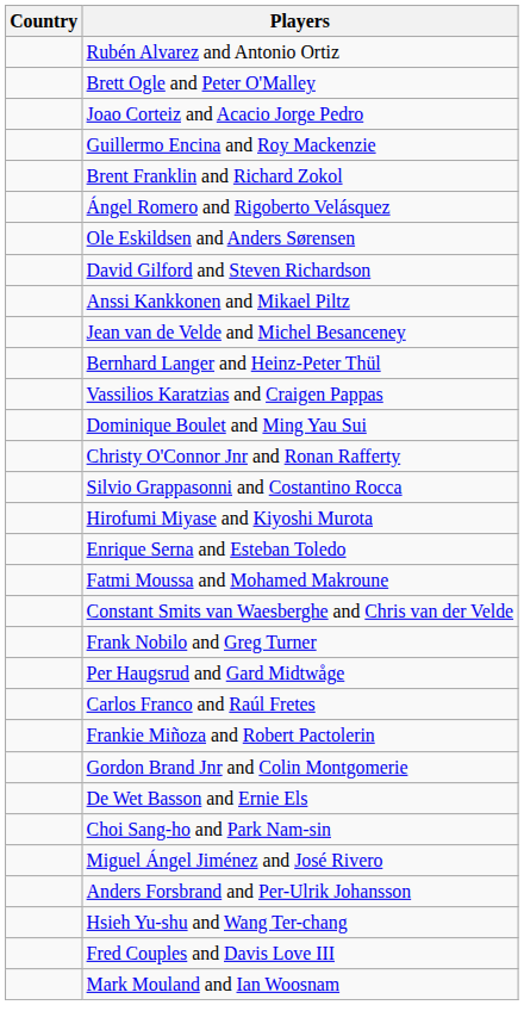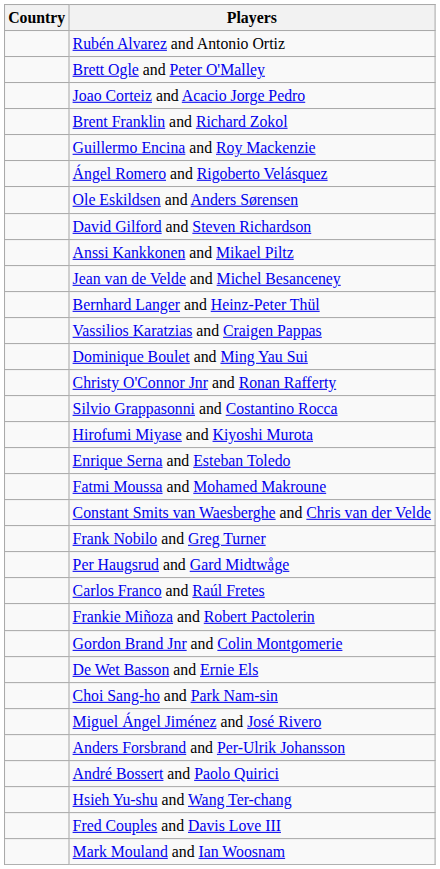 <table class="wikitable" style="font-size:95%;">
 <tr>
 <th>Country</th>
 <th>Players</th>
 </tr>
 <tr>
 <td></td>
 <td><a href='#'>Rubén Alvarez</a> and Antonio Ortiz</td>
 </tr>
 <tr>
 <td></td>
 <td><a href='#'>Brett Ogle</a> and <a href='#'>Peter O'Malley</a></td>
 </tr>
 <tr>
 <td></td>
 <td><a href='#'>Joao Corteiz</a> and <a href='#'>Acacio Jorge Pedro</a></td>
 </tr>
 <tr>
 <td></td>
-<td><a href='#'>Guillermo Encina</a> and <a href='#'>Roy Mackenzie</a></td>
+<td><a href='#'>Brent Franklin</a> and <a href='#'>Richard Zokol</a></td>
 </tr>
 <tr>
 <td></td>
-<td><a href='#'>Brent Franklin</a> and <a href='#'>Richard Zokol</a></td>
+<td><a href='#'>Guillermo Encina</a> and <a href='#'>Roy Mackenzie</a></td>
 </tr>
 <tr>
 <td></td>
 <td><a href='#'>Ángel Romero</a> and <a href='#'>Rigoberto Velásquez</a></td>
 </tr>
 <tr>
 <td></td>
 <td><a href='#'>Ole Eskildsen</a> and <a href='#'>Anders Sørensen</a></td>
 </tr>
 <tr>
 <td></td>
 <td><a href='#'>David Gilford</a> and <a href='#'>Steven Richardson</a></td>
 </tr>
 <tr>
 <td></td>
 <td><a href='#'>Anssi Kankkonen</a> and <a href='#'>Mikael Piltz</a></td>
 </tr>
 <tr>
 <td></td>
 <td><a href='#'>Jean van de Velde</a> and <a href='#'>Michel Besanceney</a></td>
 </tr>
 <tr>
 <td></td>
 <td><a href='#'>Bernhard Langer</a> and <a href='#'>Heinz-Peter Thül</a></td>
 </tr>
 <tr>
 <td></td>
 <td><a href='#'>Vassilios Karatzias</a> and <a href='#'>Craigen Pappas</a></td>
 </tr>
 <tr>
 <td></td>
 <td><a href='#'>Dominique Boulet</a> and <a href='#'>Ming Yau Sui</a></td>
 </tr>
 <tr>
 <td></td>
 <td><a href='#'>Christy O'Connor Jnr</a> and <a href='#'>Ronan Rafferty</a></td>
 </tr>
 <tr>
 <td></td>
 <td><a href='#'>Silvio Grappasonni</a> and <a href='#'>Costantino Rocca</a></td>
 </tr>
 <tr>
 <td></td>
 <td><a href='#'>Hirofumi Miyase</a> and <a href='#'>Kiyoshi Murota</a></td>
 </tr>
 <tr>
 <td></td>
 <td><a href='#'>Enrique Serna</a> and <a href='#'>Esteban Toledo</a></td>
 </tr>
 <tr>
 <td></td>
 <td><a href='#'>Fatmi Moussa</a> and <a href='#'>Mohamed Makroune</a></td>
 </tr>
 <tr>
 <td></td>
 <td><a href='#'>Constant Smits van Waesberghe</a> and <a href='#'>Chris van der Velde</a></td>
 </tr>
 <tr>
 <td></td>
 <td><a href='#'>Frank Nobilo</a> and <a href='#'>Greg Turner</a></td>
 </tr>
 <tr>
 <td></td>
 <td><a href='#'>Per Haugsrud</a> and <a href='#'>Gard Midtwåge</a></td>
 </tr>
 <tr>
 <td></td>
 <td><a href='#'>Carlos Franco</a> and <a href='#'>Raúl Fretes</a></td>
 </tr>
 <tr>
 <td></td>
 <td><a href='#'>Frankie Miñoza</a> and <a href='#'>Robert Pactolerin</a></td>
 </tr>
 <tr>
 <td></td>
 <td><a href='#'>Gordon Brand Jnr</a> and <a href='#'>Colin Montgomerie</a></td>
 </tr>
 <tr>
 <td></td>
 <td><a href='#'>De Wet Basson</a> and <a href='#'>Ernie Els</a></td>
 </tr>
 <tr>
 <td></td>
 <td><a href='#'>Choi Sang-ho</a> and <a href='#'>Park Nam-sin</a></td>
 </tr>
 <tr>
 <td></td>
 <td><a href='#'>Miguel Ángel Jiménez</a> and <a href='#'>José Rivero</a></td>
 </tr>
 <tr>
 <td></td>
 <td><a href='#'>Anders Forsbrand</a> and <a href='#'>Per-Ulrik Johansson</a></td>
 </tr>
 <tr>
 <td></td>
+<td><a href='#'>André Bossert</a> and <a href='#'>Paolo Quirici</a></td>
+</tr>
+<tr>
+<td></td>
 <td><a href='#'>Hsieh Yu-shu</a> and <a href='#'>Wang Ter-chang</a></td>
 </tr>
 <tr>
 <td></td>
 <td><a href='#'>Fred Couples</a> and <a href='#'>Davis Love III</a></td>
 </tr>
 <tr>
 <td></td>
 <td><a href='#'>Mark Mouland</a> and <a href='#'>Ian Woosnam</a></td>
 </tr>
 </table>
